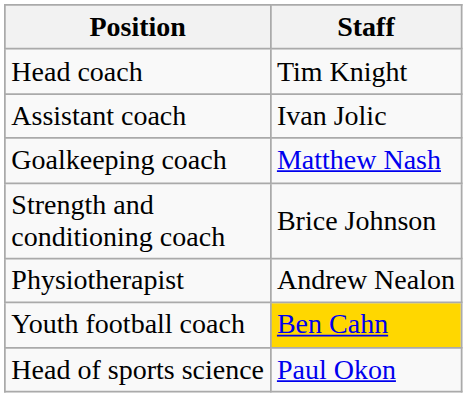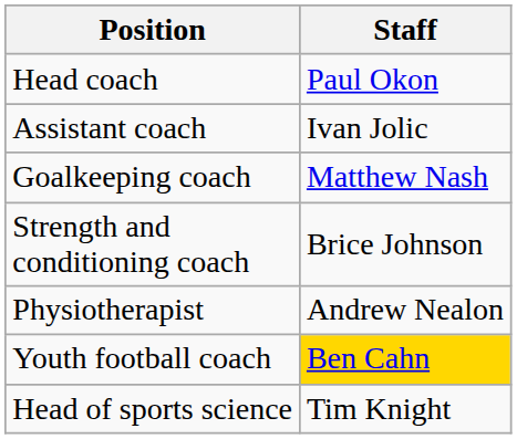 <table class="wikitable">
 <tr>
 <th>Position</th>
 <th>Staff</th>
 </tr>
 <tr>
 <td>Head coach</td>
-<td> Tim Knight</td>
+<td> <a href='#'>Paul Okon</a></td>
 </tr>
 <tr>
 <td>Assistant coach</td>
 <td> Ivan Jolic</td>
 </tr>
 <tr>
 <td>Goalkeeping coach</td>
 <td> <a href='#'>Matthew Nash</a></td>
 </tr>
 <tr>
 <td>Strength and<br>conditioning coach</td>
 <td> Brice Johnson</td>
 </tr>
 <tr>
 <td>Physiotherapist</td>
 <td> Andrew Nealon</td>
 </tr>
 <tr>
 <td>Youth football coach</td>
 <td style="background: gold;"> <a href='#'>Ben Cahn</a></td>
 </tr>
 <tr>
 <td>Head of sports science</td>
-<td> <a href='#'>Paul Okon</a></td>
+<td> Tim Knight</td>
 </tr>
 </table>
